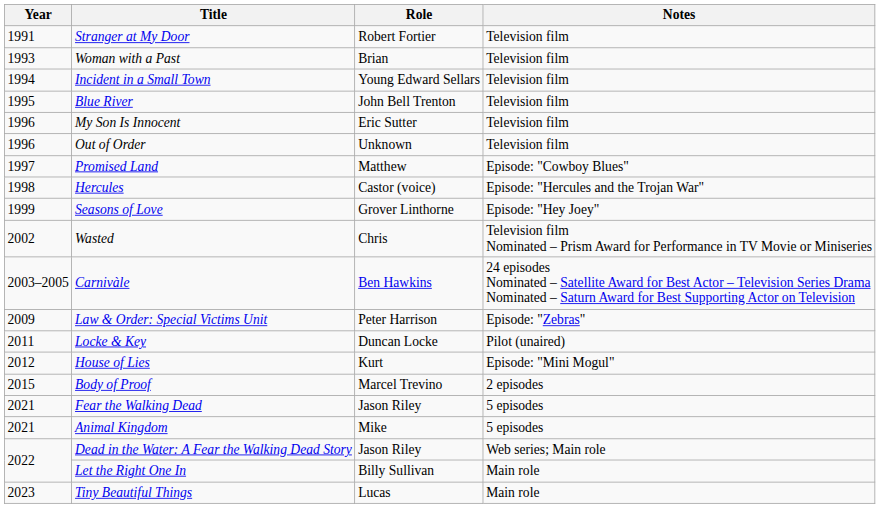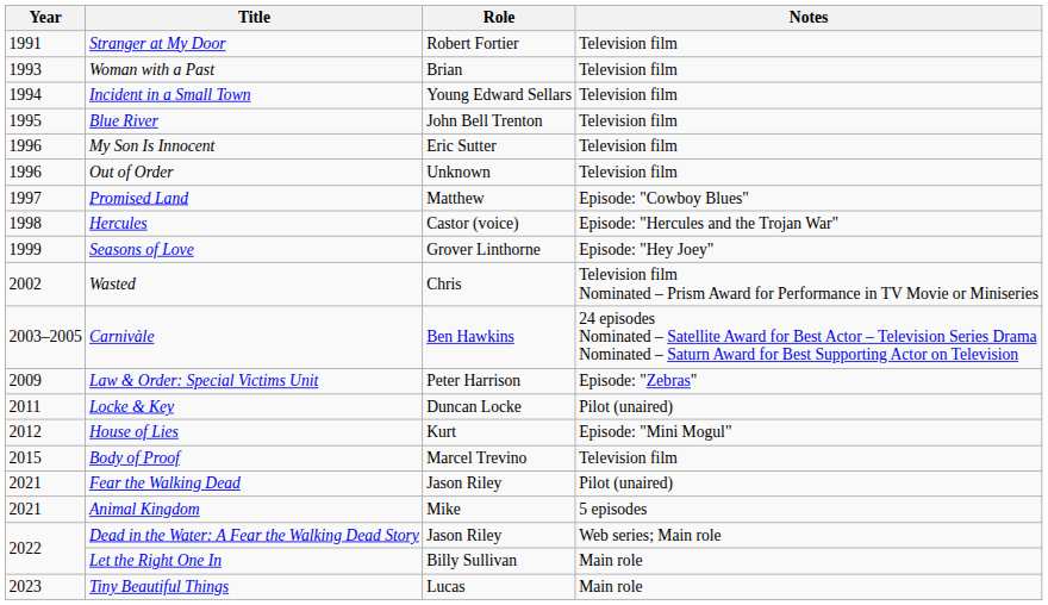 <table class="wikitable sortable">
 <tr>
 <th>Year</th>
 <th>Title</th>
 <th>Role</th>
 <th class="unsortable">Notes</th>
 </tr>
 <tr>
 <td>1991</td>
 <td><em><a href='#'>Stranger at My Door</a></em></td>
 <td>Robert Fortier</td>
 <td>Television film</td>
 </tr>
 <tr>
 <td>1993</td>
 <td><em>Woman with a Past</em></td>
 <td>Brian</td>
 <td>Television film</td>
 </tr>
 <tr>
 <td>1994</td>
 <td><em><a href='#'>Incident in a Small Town</a></em></td>
 <td>Young Edward Sellars</td>
 <td>Television film</td>
 </tr>
 <tr>
 <td>1995</td>
 <td><em><a href='#'>Blue River</a></em></td>
 <td>John Bell Trenton</td>
 <td>Television film</td>
 </tr>
 <tr>
 <td>1996</td>
 <td><em>My Son Is Innocent</em></td>
 <td>Eric Sutter</td>
 <td>Television film</td>
 </tr>
 <tr>
 <td>1996</td>
 <td><em>Out of Order</em></td>
 <td>Unknown</td>
 <td>Television film</td>
 </tr>
 <tr>
 <td>1997</td>
 <td><em><a href='#'>Promised Land</a></em></td>
 <td>Matthew</td>
 <td>Episode: "Cowboy Blues"</td>
 </tr>
 <tr>
 <td>1998</td>
 <td><em><a href='#'>Hercules</a></em></td>
 <td>Castor (voice)</td>
 <td>Episode: "Hercules and the Trojan War"</td>
 </tr>
 <tr>
 <td>1999</td>
 <td><em><a href='#'>Seasons of Love</a></em></td>
 <td>Grover Linthorne</td>
 <td>Episode: "Hey Joey"</td>
 </tr>
 <tr>
 <td>2002</td>
 <td><em>Wasted</em></td>
 <td>Chris</td>
 <td>Television film<br>Nominated – Prism Award for Performance in TV Movie or Miniseries</td>
 </tr>
 <tr>
 <td>2003–2005</td>
 <td><em><a href='#'>Carnivàle</a></em></td>
 <td><a href='#'>Ben Hawkins</a></td>
 <td>24 episodes<br>Nominated – <a href='#'>Satellite Award for Best Actor – Television Series Drama</a><br>Nominated – <a href='#'>Saturn Award for Best Supporting Actor on Television</a></td>
 </tr>
 <tr>
 <td>2009</td>
 <td><em><a href='#'>Law & Order: Special Victims Unit</a></em></td>
 <td>Peter Harrison</td>
 <td>Episode: "<a href='#'>Zebras</a>"</td>
 </tr>
 <tr>
 <td>2011</td>
 <td><em><a href='#'>Locke & Key</a></em></td>
 <td>Duncan Locke</td>
 <td>Pilot (unaired)</td>
 </tr>
 <tr>
 <td>2012</td>
 <td><em><a href='#'>House of Lies</a></em></td>
 <td>Kurt</td>
 <td>Episode: "Mini Mogul"</td>
 </tr>
 <tr>
 <td>2015</td>
 <td><em><a href='#'>Body of Proof</a></em></td>
 <td>Marcel Trevino</td>
-<td>2 episodes</td>
+<td>Television film</td>
 </tr>
 <tr>
 <td>2021</td>
 <td><em><a href='#'>Fear the Walking Dead</a></em></td>
 <td>Jason Riley</td>
-<td>5 episodes</td>
+<td>Pilot (unaired)</td>
 </tr>
 <tr>
 <td>2021</td>
 <td><em><a href='#'>Animal Kingdom</a></em></td>
 <td>Mike</td>
 <td>5 episodes</td>
 </tr>
 <tr>
 <td rowspan="2">2022</td>
 <td><em><a href='#'>Dead in the Water: A Fear the Walking Dead Story</a></em></td>
 <td>Jason Riley</td>
 <td>Web series; Main role</td>
 </tr>
 <tr>
 <td><em><a href='#'>Let the Right One In</a></em></td>
 <td>Billy Sullivan</td>
 <td>Main role</td>
 </tr>
 <tr>
 <td>2023</td>
 <td><em><a href='#'>Tiny Beautiful Things</a></em></td>
 <td>Lucas</td>
 <td>Main role</td>
 </tr>
 </table>
